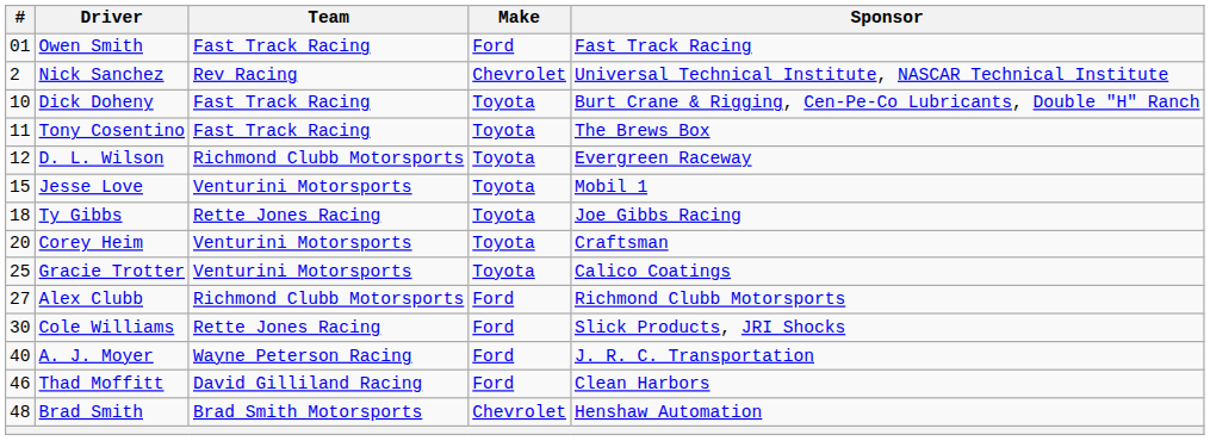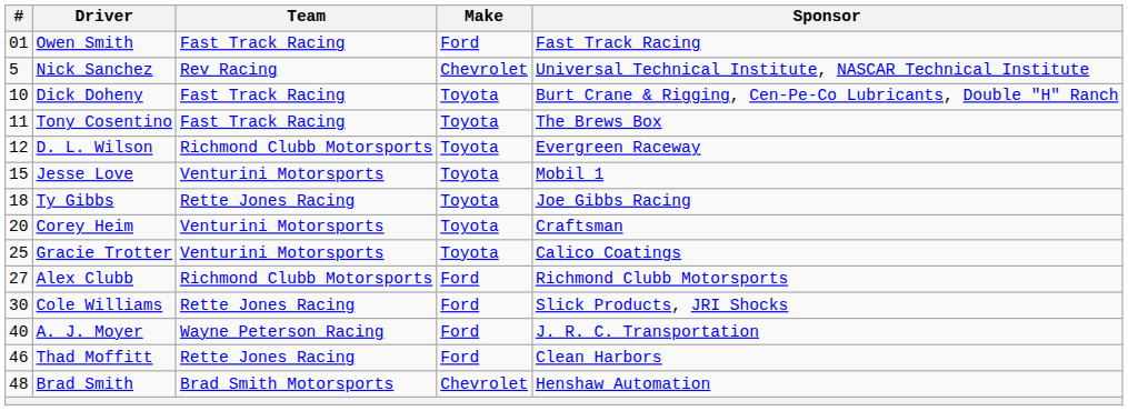 <table class="wikitable" style="font-size:95%">
 <tr>
 <th>#</th>
 <th>Driver</th>
 <th>Team</th>
 <th>Make</th>
 <th>Sponsor</th>
 </tr>
 <tr>
 <td>01</td>
 <td><a href='#'>Owen Smith</a></td>
 <td><a href='#'>Fast Track Racing</a></td>
 <td><a href='#'>Ford</a></td>
 <td><a href='#'>Fast Track Racing</a></td>
 </tr>
 <tr>
-<td>2</td>
+<td>5</td>
 <td><a href='#'>Nick Sanchez</a></td>
 <td><a href='#'>Rev Racing</a></td>
 <td><a href='#'>Chevrolet</a></td>
 <td><a href='#'>Universal Technical Institute</a>, <a href='#'>NASCAR Technical Institute</a></td>
 </tr>
 <tr>
 <td>10</td>
 <td><a href='#'>Dick Doheny</a></td>
 <td><a href='#'>Fast Track Racing</a></td>
 <td><a href='#'>Toyota</a></td>
 <td><a href='#'>Burt Crane & Rigging</a>, <a href='#'>Cen-Pe-Co Lubricants</a>, <a href='#'>Double "H" Ranch</a></td>
 </tr>
 <tr>
 <td>11</td>
 <td><a href='#'>Tony Cosentino</a></td>
 <td><a href='#'>Fast Track Racing</a></td>
 <td><a href='#'>Toyota</a></td>
 <td><a href='#'>The Brews Box</a></td>
 </tr>
 <tr>
 <td>12</td>
 <td><a href='#'>D. L. Wilson</a></td>
 <td><a href='#'>Richmond Clubb Motorsports</a></td>
 <td><a href='#'>Toyota</a></td>
 <td><a href='#'>Evergreen Raceway</a></td>
 </tr>
 <tr>
 <td>15</td>
 <td><a href='#'>Jesse Love</a></td>
 <td><a href='#'>Venturini Motorsports</a></td>
 <td><a href='#'>Toyota</a></td>
 <td><a href='#'>Mobil 1</a></td>
 </tr>
 <tr>
 <td>18</td>
 <td><a href='#'>Ty Gibbs</a></td>
 <td><a href='#'>Rette Jones Racing</a></td>
 <td><a href='#'>Toyota</a></td>
 <td><a href='#'>Joe Gibbs Racing</a></td>
 </tr>
 <tr>
 <td>20</td>
 <td><a href='#'>Corey Heim</a></td>
 <td><a href='#'>Venturini Motorsports</a></td>
 <td><a href='#'>Toyota</a></td>
 <td><a href='#'>Craftsman</a></td>
 </tr>
 <tr>
 <td>25</td>
 <td><a href='#'>Gracie Trotter</a></td>
 <td><a href='#'>Venturini Motorsports</a></td>
 <td><a href='#'>Toyota</a></td>
 <td><a href='#'>Calico Coatings</a></td>
 </tr>
 <tr>
 <td>27</td>
 <td><a href='#'>Alex Clubb</a></td>
 <td><a href='#'>Richmond Clubb Motorsports</a></td>
 <td><a href='#'>Ford</a></td>
 <td><a href='#'>Richmond Clubb Motorsports</a></td>
 </tr>
 <tr>
 <td>30</td>
 <td><a href='#'>Cole Williams</a></td>
 <td><a href='#'>Rette Jones Racing</a></td>
 <td><a href='#'>Ford</a></td>
 <td><a href='#'>Slick Products</a>, <a href='#'>JRI Shocks</a></td>
 </tr>
 <tr>
 <td>40</td>
 <td><a href='#'>A. J. Moyer</a></td>
 <td><a href='#'>Wayne Peterson Racing</a></td>
 <td><a href='#'>Ford</a></td>
 <td><a href='#'>J. R. C. Transportation</a></td>
 </tr>
 <tr>
 <td>46</td>
 <td><a href='#'>Thad Moffitt</a></td>
-<td><a href='#'>David Gilliland Racing</a></td>
+<td><a href='#'>Rette Jones Racing</a></td>
 <td><a href='#'>Ford</a></td>
 <td><a href='#'>Clean Harbors</a></td>
 </tr>
 <tr>
 <td>48</td>
 <td><a href='#'>Brad Smith</a></td>
 <td><a href='#'>Brad Smith Motorsports</a></td>
 <td><a href='#'>Chevrolet</a></td>
 <td><a href='#'>Henshaw Automation</a></td>
 </tr>
 <tr>
 <th colspan="5"></th>
 </tr>
 </table>
